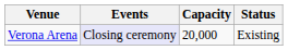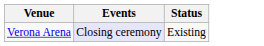 <table class="wikitable sortable">
 <tr>
 <th>Venue</th>
 <th>Events</th>
-<th>Capacity</th>
 <th>Status</th>
 </tr>
 <tr>
 <td><a href='#'>Verona Arena</a></td>
 <td style="background: lavender;">Closing ceremony</td>
-<td>20,000</td>
 <td>Existing</td>
 </tr>
 </table>
